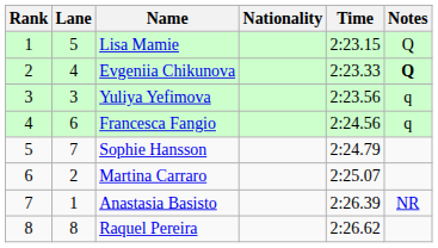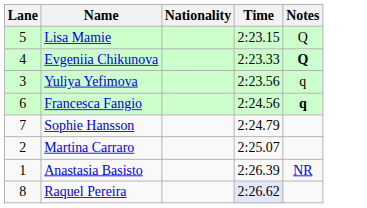 <table class="wikitable sortable" style="text-align:center">
 <tr>
-<th>Rank</th>
 <th>Lane</th>
 <th>Name</th>
 <th>Nationality</th>
 <th>Time</th>
 <th>Notes</th>
 </tr>
 <tr bgcolor=ccffcc>
-<td>1</td>
 <td>5</td>
 <td align=left><a href='#'>Lisa Mamie</a></td>
 <td align=left></td>
 <td>2:23.15</td>
 <td>Q</td>
 </tr>
 <tr bgcolor=ccffcc>
-<td>2</td>
 <td>4</td>
 <td align=left><a href='#'>Evgeniia Chikunova</a></td>
 <td align=left></td>
 <td>2:23.33</td>
 <td><strong>Q</strong></td>
 </tr>
 <tr bgcolor=ccffcc>
 <td>3</td>
-<td>3</td>
 <td align=left><a href='#'>Yuliya Yefimova</a></td>
 <td align=left></td>
 <td>2:23.56</td>
 <td>q</td>
 </tr>
 <tr bgcolor=ccffcc>
-<td>4</td>
 <td>6</td>
 <td align=left><a href='#'>Francesca Fangio</a></td>
 <td align=left></td>
 <td>2:24.56</td>
-<td>q</td>
+<td><strong>q</strong></td>
 </tr>
 <tr>
-<td>5</td>
 <td>7</td>
 <td align=left><a href='#'>Sophie Hansson</a></td>
 <td align=left></td>
 <td>2:24.79</td>
 <td></td>
 </tr>
 <tr>
-<td>6</td>
 <td>2</td>
 <td align=left><a href='#'>Martina Carraro</a></td>
 <td align=left></td>
 <td>2:25.07</td>
 <td></td>
 </tr>
 <tr>
-<td>7</td>
 <td>1</td>
 <td align=left><a href='#'>Anastasia Basisto</a></td>
 <td align=left></td>
 <td>2:26.39</td>
 <td><a href='#'>NR</a></td>
 </tr>
 <tr>
 <td>8</td>
-<td>8</td>
 <td align=left><a href='#'>Raquel Pereira</a></td>
 <td align=left></td>
-<td>2:26.62</td>
+<td style="background: lavender;">2:26.62</td>
 <td></td>
 </tr>
 </table>
